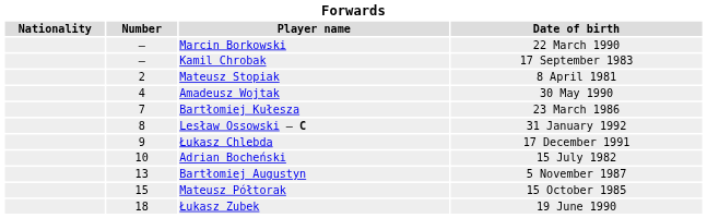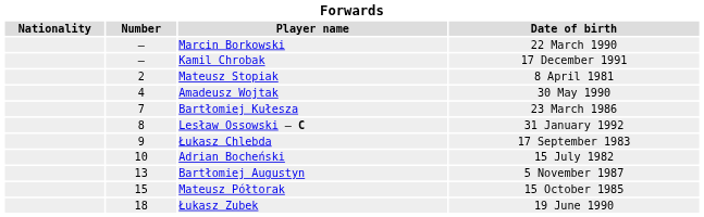 <table width=65%>
 <tr>
 <th colspan=6><big>Forwards</big></th>
 </tr>
 <tr bgcolor="#dddddd">
 <th width=8%>Nationality</th>
 <th width=7%>Number</th>
 <th width=27%>Player name</th>
 <th width=25%>Date of birth</th>
 </tr>
 <tr bgcolor="#eeeeee">
 <td align=center></td>
 <td align=center>—</td>
 <td><a href='#'>Marcin Borkowski</a></td>
 <td align=center>22 March 1990</td>
 </tr>
 <tr bgcolor="#eeeeee">
 <td align=center></td>
 <td align=center>—</td>
 <td><a href='#'>Kamil Chrobak</a></td>
-<td align=center>17 September 1983</td>
+<td align=center>17 December 1991</td>
 </tr>
 <tr bgcolor="#eeeeee">
 <td align=center></td>
 <td align=center>2</td>
 <td><a href='#'>Mateusz Stopiak</a></td>
 <td align=center>8 April 1981</td>
 </tr>
 <tr bgcolor="#eeeeee">
 <td align=center></td>
 <td align=center>4</td>
 <td><a href='#'>Amadeusz Wojtak</a></td>
 <td align=center>30 May 1990</td>
 </tr>
 <tr bgcolor="#eeeeee">
 <td align=center></td>
 <td align=center>7</td>
 <td><a href='#'>Bartłomiej Kułesza</a></td>
 <td align=center>23 March 1986</td>
 </tr>
 <tr bgcolor="#eeeeee">
 <td align=center></td>
 <td align=center>8</td>
 <td><a href='#'>Lesław Ossowski</a> – <strong>C</strong></td>
 <td align=center>31 January 1992</td>
 </tr>
 <tr bgcolor="#eeeeee">
 <td align=center></td>
 <td align=center>9</td>
 <td><a href='#'>Łukasz Chlebda</a></td>
-<td align=center>17 December 1991</td>
+<td align=center>17 September 1983</td>
 </tr>
 <tr bgcolor="#eeeeee">
 <td align=center></td>
 <td align=center>10</td>
 <td><a href='#'>Adrian Bocheński</a></td>
 <td align=center>15 July 1982</td>
 </tr>
 <tr bgcolor="#eeeeee">
 <td align=center></td>
 <td align=center>13</td>
 <td><a href='#'>Bartłomiej Augustyn</a></td>
 <td align=center>5 November 1987</td>
 </tr>
 <tr bgcolor="#eeeeee">
 <td align=center></td>
 <td align=center>15</td>
 <td><a href='#'>Mateusz Półtorak</a></td>
 <td align=center>15 October 1985</td>
 </tr>
 <tr bgcolor="#eeeeee">
 <td align=center></td>
 <td align=center>18</td>
 <td><a href='#'>Łukasz Zubek</a></td>
 <td align=center>19 June 1990</td>
 </tr>
 </table>
